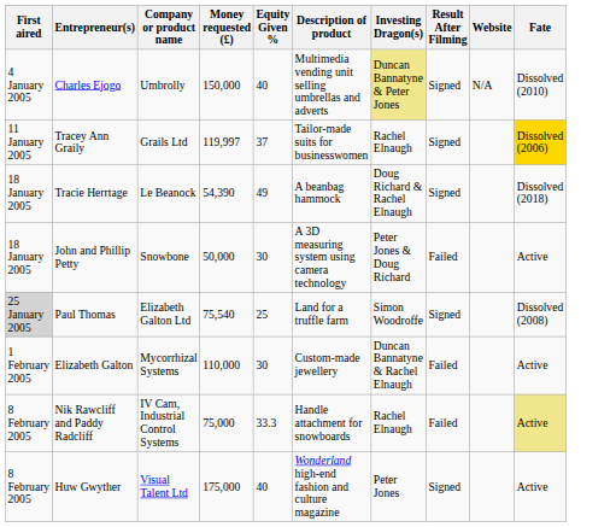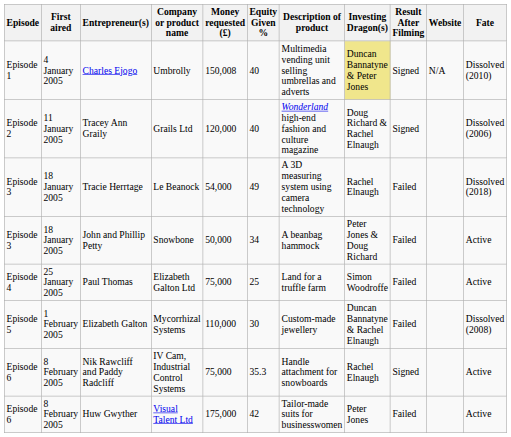 <table class="wikitable sortable">
 <tr>
+<th>Episode</th>
 <th>First aired</th>
 <th>Entrepreneur(s)</th>
 <th>Company or product name</th>
 <th>Money requested (£)</th>
 <th>Equity Given %</th>
 <th>Description of product</th>
 <th>Investing Dragon(s)</th>
 <th>Result After Filming</th>
 <th>Website</th>
 <th>Fate</th>
 </tr>
 <tr>
+<td>Episode 1</td>
 <td>4 January 2005</td>
 <td><a href='#'>Charles Ejogo</a></td>
 <td>Umbrolly</td>
-<td>150,000</td>
+<td>150,008</td>
 <td>40</td>
 <td>Multimedia vending unit selling umbrellas and adverts</td>
 <td style="background: khaki;">Duncan Bannatyne & Peter Jones</td>
 <td>Signed</td>
 <td>N/A</td>
 <td>Dissolved (2010) </td>
 </tr>
 <tr>
+<td>Episode 2</td>
 <td>11 January 2005</td>
 <td>Tracey Ann Graily</td>
 <td>Grails Ltd</td>
-<td>119,997</td>
-<td>37</td>
-<td>Tailor-made suits for businesswomen</td>
-<td>Rachel Elnaugh</td>
+<td>120,000</td>
+<td>40</td>
+<td><em><a href='#'>Wonderland</a></em> high-end fashion and culture magazine</td>
+<td>Doug Richard & Rachel Elnaugh</td>
 <td>Signed</td>
 <td></td>
-<td style="background: gold;">Dissolved (2006) </td>
+<td>Dissolved (2006) </td>
 </tr>
 <tr>
+<td>Episode 3</td>
 <td>18 January 2005</td>
 <td>Tracie Herrtage</td>
 <td>Le Beanock</td>
-<td>54,390</td>
+<td>54,000</td>
 <td>49</td>
-<td>A beanbag hammock</td>
-<td>Doug Richard & Rachel Elnaugh</td>
-<td>Signed </td>
+<td>A 3D measuring system using camera technology</td>
+<td>Rachel Elnaugh</td>
+<td>Failed </td>
 <td></td>
 <td>Dissolved (2018) </td>
 </tr>
 <tr>
+<td>Episode 3</td>
 <td>18 January 2005</td>
 <td>John and Phillip Petty</td>
 <td>Snowbone</td>
 <td>50,000</td>
-<td>30</td>
-<td>A 3D measuring system using camera technology</td>
+<td>34</td>
+<td>A beanbag hammock</td>
 <td>Peter Jones & Doug Richard</td>
 <td>Failed </td>
 <td></td>
 <td>Active </td>
 </tr>
 <tr>
-<td style="background: lightgrey;">25 January 2005</td>
+<td>Episode 4</td>
+<td>25 January 2005</td>
 <td>Paul Thomas</td>
 <td>Elizabeth Galton Ltd</td>
-<td>75,540</td>
+<td>75,000</td>
 <td>25</td>
 <td>Land for a truffle farm</td>
 <td>Simon Woodroffe</td>
-<td>Signed</td>
+<td>Failed </td>
 <td></td>
-<td>Dissolved (2008) </td>
+<td>Active </td>
 </tr>
 <tr>
+<td>Episode 5</td>
 <td>1 February 2005</td>
 <td>Elizabeth Galton</td>
 <td>Mycorrhizal Systems</td>
 <td>110,000</td>
 <td>30</td>
 <td>Custom-made jewellery</td>
 <td>Duncan Bannatyne & Rachel Elnaugh</td>
 <td>Failed </td>
 <td></td>
-<td>Active </td>
+<td>Dissolved (2008) </td>
 </tr>
 <tr>
+<td>Episode 6</td>
 <td>8 February 2005</td>
 <td>Nik Rawcliff and Paddy Radcliff</td>
 <td>IV Cam, Industrial Control Systems</td>
 <td>75,000</td>
-<td>33.3</td>
+<td>35.3</td>
 <td>Handle attachment for snowboards</td>
 <td>Rachel Elnaugh</td>
-<td>Failed </td>
+<td>Signed</td>
 <td> </td>
-<td style="background: khaki;">Active </td>
+<td>Active </td>
 </tr>
 <tr>
+<td>Episode 6</td>
 <td>8 February 2005</td>
 <td>Huw Gwyther</td>
 <td><a href='#'>Visual Talent Ltd</a></td>
 <td>175,000</td>
-<td>40</td>
-<td><em><a href='#'>Wonderland</a></em> high-end fashion and culture magazine</td>
+<td>42</td>
+<td>Tailor-made suits for businesswomen</td>
 <td>Peter Jones</td>
-<td>Signed</td>
+<td>Failed </td>
 <td></td>
 <td>Active </td>
 </tr>
 </table>
